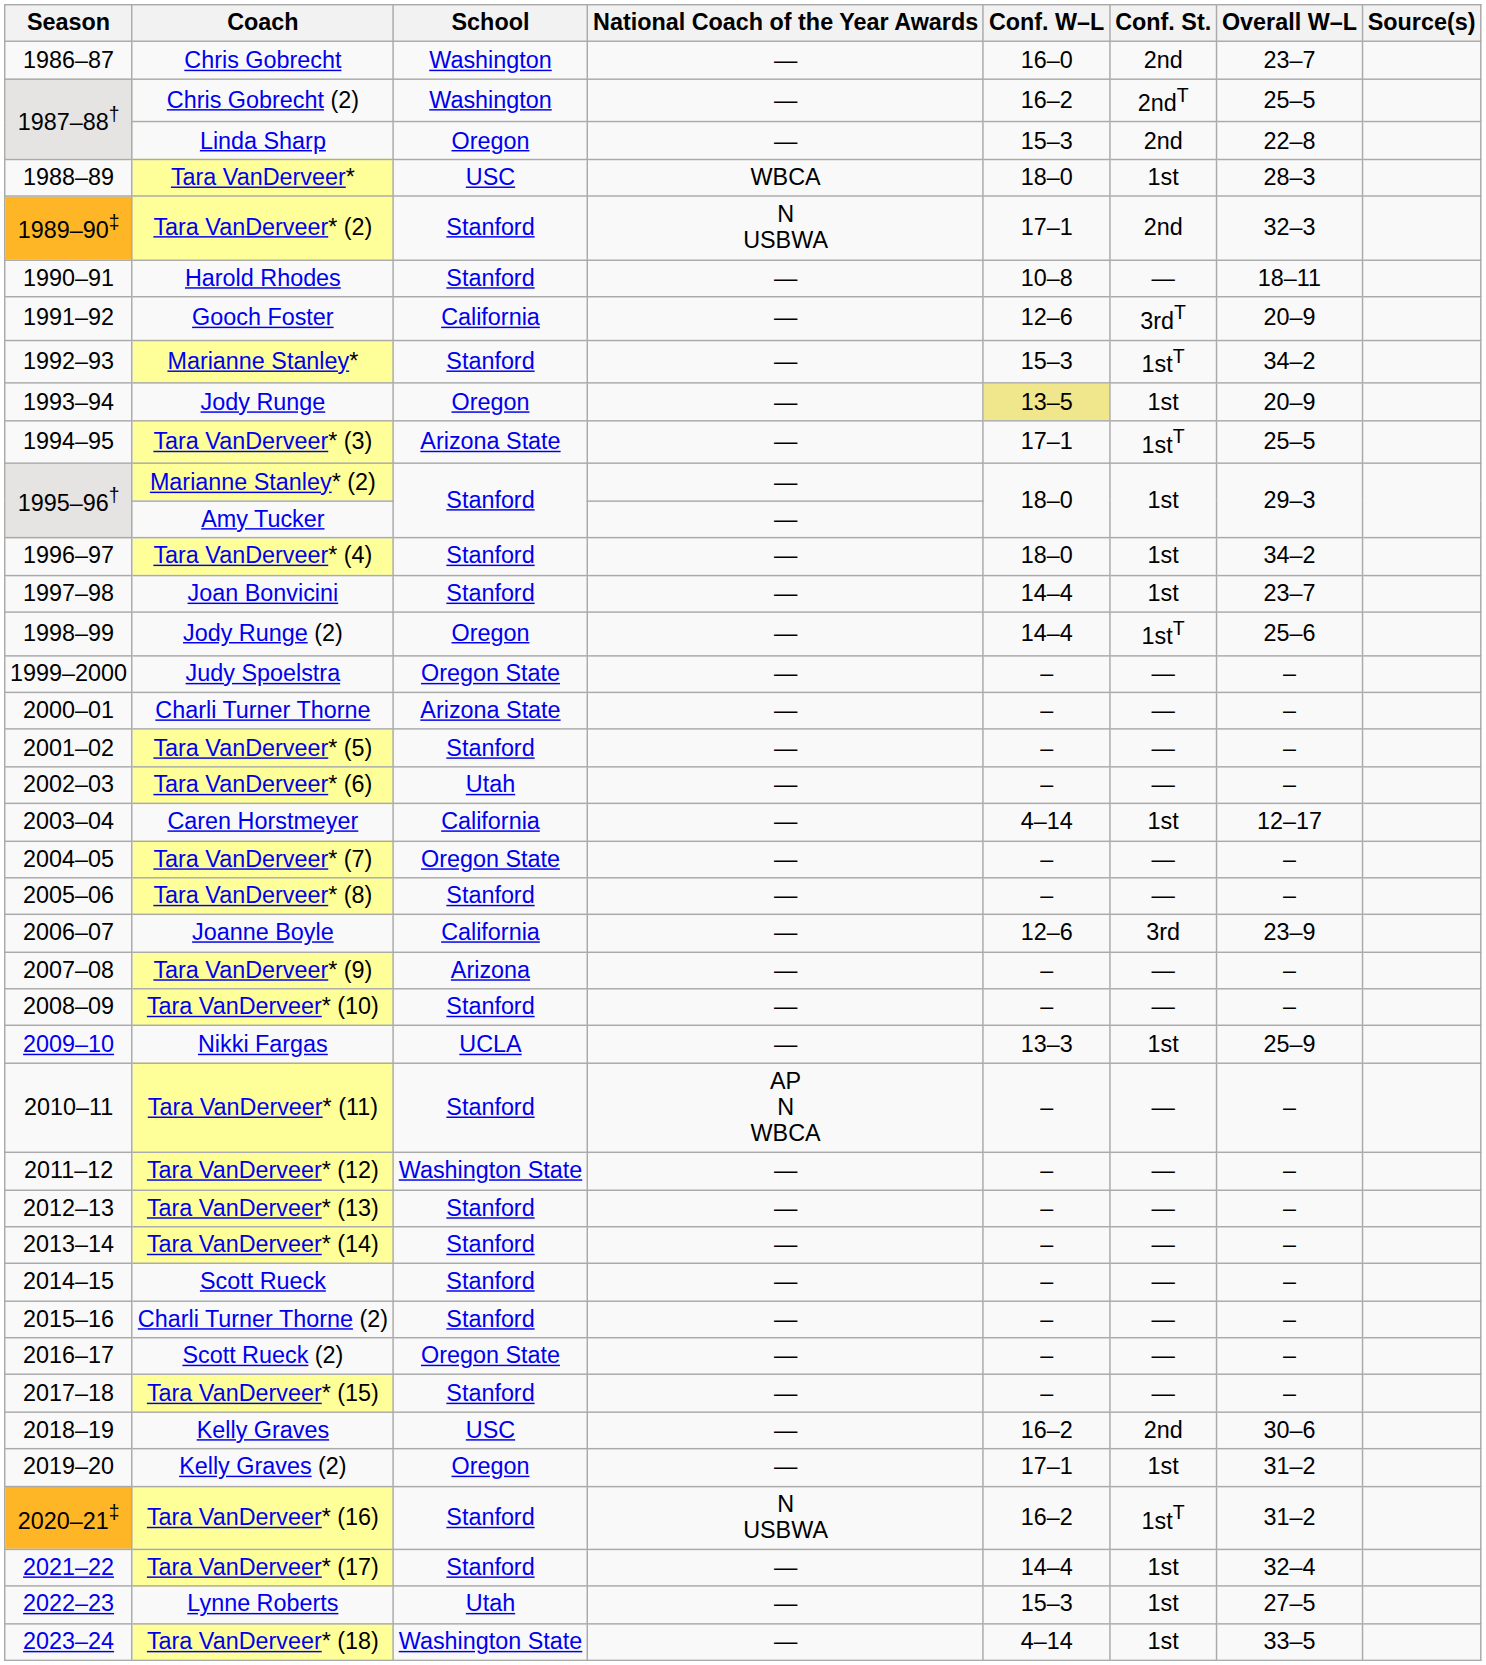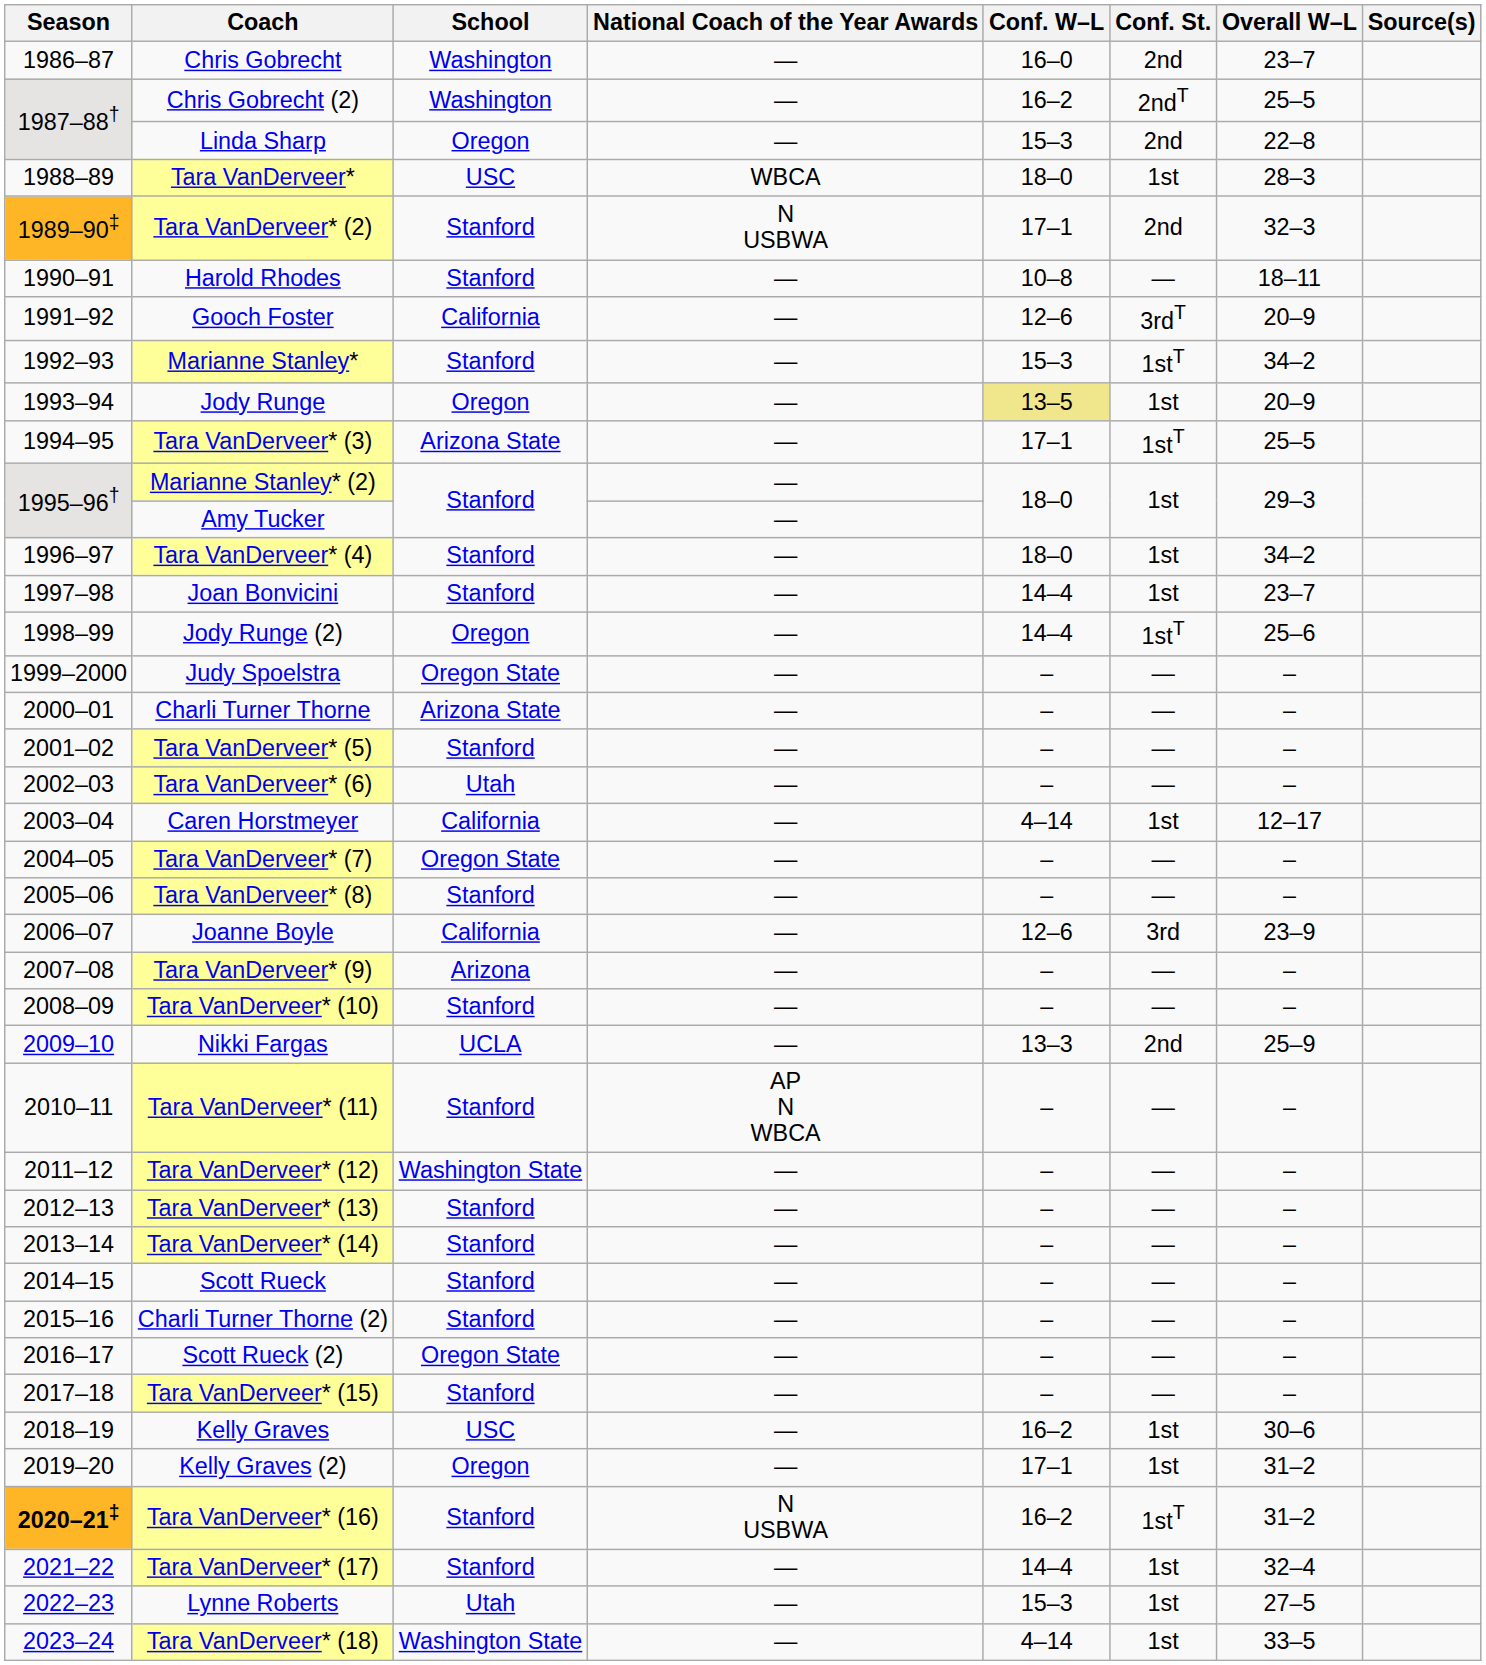 <table class="wikitable sortable" style="text-align:center;">
 <tr>
 <th>Season</th>
 <th>Coach</th>
 <th>School</th>
 <th class="unsortable">National Coach of the Year Awards</th>
 <th>Conf. W–L</th>
 <th>Conf. St.</th>
 <th>Overall W–L</th>
 <th class="unsortable">Source(s)</th>
 </tr>
 <tr>
 <td>1986–87</td>
 <td><a href='#'>Chris Gobrecht</a></td>
 <td><a href='#'>Washington</a></td>
 <td>—</td>
 <td>16–0</td>
 <td>2nd</td>
 <td>23–7</td>
 <td></td>
 </tr>
 <tr>
 <td rowspan="2" bgcolor="#e5e4e2">1987–88<sup>†</sup></td>
 <td><a href='#'>Chris Gobrecht</a> (2)</td>
 <td><a href='#'>Washington</a></td>
 <td>—</td>
 <td>16–2</td>
 <td>2nd<sup>T</sup></td>
 <td>25–5</td>
 <td></td>
 </tr>
 <tr>
 <td><a href='#'>Linda Sharp</a></td>
 <td><a href='#'>Oregon</a></td>
 <td>—</td>
 <td>15–3</td>
 <td>2nd</td>
 <td>22–8</td>
 <td></td>
 </tr>
 <tr>
 <td>1988–89</td>
 <td style="background-color:#FFFF99"><a href='#'>Tara VanDerveer</a>*</td>
 <td><a href='#'>USC</a></td>
 <td>WBCA</td>
 <td>18–0</td>
 <td>1st</td>
 <td>28–3</td>
 <td></td>
 </tr>
 <tr>
 <td bgcolor="#ffb626">1989–90<sup>‡</sup></td>
 <td style="background-color:#FFFF99"><a href='#'>Tara VanDerveer</a>* (2)</td>
 <td><a href='#'>Stanford</a></td>
 <td>N<br>USBWA</td>
 <td>17–1</td>
 <td>2nd</td>
 <td>32–3</td>
 <td></td>
 </tr>
 <tr>
 <td>1990–91</td>
 <td><a href='#'>Harold Rhodes</a></td>
 <td><a href='#'>Stanford</a></td>
 <td>—</td>
 <td>10–8</td>
 <td>—</td>
 <td>18–11</td>
 <td></td>
 </tr>
 <tr>
 <td>1991–92</td>
 <td><a href='#'>Gooch Foster</a></td>
 <td><a href='#'>California</a></td>
 <td>—</td>
 <td>12–6</td>
 <td>3rd<sup>T</sup></td>
 <td>20–9</td>
 <td></td>
 </tr>
 <tr>
 <td>1992–93</td>
 <td style="background-color:#FFFF99"><a href='#'>Marianne Stanley</a>*</td>
 <td><a href='#'>Stanford</a></td>
 <td>—</td>
 <td>15–3</td>
 <td>1st<sup>T</sup></td>
 <td>34–2</td>
 <td></td>
 </tr>
 <tr>
 <td>1993–94</td>
 <td><a href='#'>Jody Runge</a></td>
 <td><a href='#'>Oregon</a></td>
 <td>—</td>
 <td style="background: khaki;">13–5</td>
 <td>1st</td>
 <td>20–9</td>
 <td></td>
 </tr>
 <tr>
 <td>1994–95</td>
 <td style="background-color:#FFFF99"><a href='#'>Tara VanDerveer</a>* (3)</td>
 <td><a href='#'>Arizona State</a></td>
 <td>—</td>
 <td>17–1</td>
 <td>1st<sup>T</sup></td>
 <td>25–5</td>
 <td></td>
 </tr>
 <tr>
 <td rowspan="2" bgcolor="#e5e4e2">1995–96<sup>†</sup></td>
 <td style="background-color:#FFFF99"><a href='#'>Marianne Stanley</a>* (2)</td>
 <td rowspan="2"><a href='#'>Stanford</a></td>
 <td>—</td>
 <td rowspan="2">18–0</td>
 <td rowspan="2">1st</td>
 <td rowspan="2">29–3</td>
 <td rowspan="2"></td>
 </tr>
 <tr>
 <td><a href='#'>Amy Tucker</a></td>
 <td>—</td>
 </tr>
 <tr>
 <td>1996–97</td>
 <td style="background-color:#FFFF99"><a href='#'>Tara VanDerveer</a>* (4)</td>
 <td><a href='#'>Stanford</a></td>
 <td>—</td>
 <td>18–0</td>
 <td>1st</td>
 <td>34–2</td>
 <td></td>
 </tr>
 <tr>
 <td>1997–98</td>
 <td><a href='#'>Joan Bonvicini</a></td>
 <td><a href='#'>Stanford</a></td>
 <td>—</td>
 <td>14–4</td>
 <td>1st</td>
 <td>23–7</td>
 <td></td>
 </tr>
 <tr>
 <td>1998–99</td>
 <td><a href='#'>Jody Runge</a> (2)</td>
 <td><a href='#'>Oregon</a></td>
 <td>—</td>
 <td>14–4</td>
 <td>1st<sup>T</sup></td>
 <td>25–6</td>
 <td></td>
 </tr>
 <tr>
 <td>1999–2000</td>
 <td><a href='#'>Judy Spoelstra</a></td>
 <td><a href='#'>Oregon State</a></td>
 <td>—</td>
 <td>–</td>
 <td>—</td>
 <td>–</td>
 <td></td>
 </tr>
 <tr>
 <td>2000–01</td>
 <td><a href='#'>Charli Turner Thorne</a></td>
 <td><a href='#'>Arizona State</a></td>
 <td>—</td>
 <td>–</td>
 <td>—</td>
 <td>–</td>
 <td></td>
 </tr>
 <tr>
 <td>2001–02</td>
 <td style="background-color:#FFFF99"><a href='#'>Tara VanDerveer</a>* (5)</td>
 <td><a href='#'>Stanford</a></td>
 <td>—</td>
 <td>–</td>
 <td>—</td>
 <td>–</td>
 <td></td>
 </tr>
 <tr>
 <td>2002–03</td>
 <td style="background-color:#FFFF99"><a href='#'>Tara VanDerveer</a>* (6)</td>
 <td><a href='#'>Utah</a></td>
 <td>—</td>
 <td>–</td>
 <td>—</td>
 <td>–</td>
 <td></td>
 </tr>
 <tr>
 <td>2003–04</td>
 <td><a href='#'>Caren Horstmeyer</a></td>
 <td><a href='#'>California</a></td>
 <td>—</td>
 <td>4–14</td>
 <td>1st</td>
 <td>12–17</td>
 <td></td>
 </tr>
 <tr>
 <td>2004–05</td>
 <td style="background-color:#FFFF99"><a href='#'>Tara VanDerveer</a>* (7)</td>
 <td><a href='#'>Oregon State</a></td>
 <td>—</td>
 <td>–</td>
 <td>—</td>
 <td>–</td>
 <td></td>
 </tr>
 <tr>
 <td>2005–06</td>
 <td style="background-color:#FFFF99"><a href='#'>Tara VanDerveer</a>* (8)</td>
 <td><a href='#'>Stanford</a></td>
 <td>—</td>
 <td>–</td>
 <td>—</td>
 <td>–</td>
 <td></td>
 </tr>
 <tr>
 <td>2006–07</td>
 <td><a href='#'>Joanne Boyle</a></td>
 <td><a href='#'>California</a></td>
 <td>—</td>
 <td>12–6</td>
 <td>3rd</td>
 <td>23–9</td>
 <td></td>
 </tr>
 <tr>
 <td>2007–08</td>
 <td style="background-color:#FFFF99"><a href='#'>Tara VanDerveer</a>* (9)</td>
 <td><a href='#'>Arizona</a></td>
 <td>—</td>
 <td>–</td>
 <td>—</td>
 <td>–</td>
 <td></td>
 </tr>
 <tr>
 <td>2008–09</td>
 <td style="background-color:#FFFF99"><a href='#'>Tara VanDerveer</a>* (10)</td>
 <td><a href='#'>Stanford</a></td>
 <td>—</td>
 <td>–</td>
 <td>—</td>
 <td>–</td>
 <td></td>
 </tr>
 <tr>
 <td><a href='#'>2009–10</a></td>
 <td><a href='#'>Nikki Fargas</a></td>
 <td><a href='#'>UCLA</a></td>
 <td>—</td>
 <td>13–3</td>
-<td>1st</td>
+<td>2nd</td>
 <td>25–9</td>
 <td></td>
 </tr>
 <tr>
 <td>2010–11</td>
 <td style="background-color:#FFFF99"><a href='#'>Tara VanDerveer</a>* (11)</td>
 <td><a href='#'>Stanford</a></td>
 <td>AP<br>N<br>WBCA</td>
 <td>–</td>
 <td>—</td>
 <td>–</td>
 <td></td>
 </tr>
 <tr>
 <td>2011–12</td>
 <td style="background-color:#FFFF99"><a href='#'>Tara VanDerveer</a>* (12)</td>
 <td><a href='#'>Washington State</a></td>
 <td>—</td>
 <td>–</td>
 <td>—</td>
 <td>–</td>
 <td></td>
 </tr>
 <tr>
 <td>2012–13</td>
 <td style="background-color:#FFFF99"><a href='#'>Tara VanDerveer</a>* (13)</td>
 <td><a href='#'>Stanford</a></td>
 <td>—</td>
 <td>–</td>
 <td>—</td>
 <td>–</td>
 <td></td>
 </tr>
 <tr>
 <td>2013–14</td>
 <td style="background-color:#FFFF99"><a href='#'>Tara VanDerveer</a>* (14)</td>
 <td><a href='#'>Stanford</a></td>
 <td>—</td>
 <td>–</td>
 <td>—</td>
 <td>–</td>
 <td></td>
 </tr>
 <tr>
 <td>2014–15</td>
 <td><a href='#'>Scott Rueck</a></td>
 <td><a href='#'>Stanford</a></td>
 <td>—</td>
 <td>–</td>
 <td>—</td>
 <td>–</td>
 <td></td>
 </tr>
 <tr>
 <td>2015–16</td>
 <td><a href='#'>Charli Turner Thorne</a> (2)</td>
 <td><a href='#'>Stanford</a></td>
 <td>—</td>
 <td>–</td>
 <td>—</td>
 <td>–</td>
 <td></td>
 </tr>
 <tr>
 <td>2016–17</td>
 <td><a href='#'>Scott Rueck</a> (2)</td>
 <td><a href='#'>Oregon State</a></td>
 <td>—</td>
 <td>–</td>
 <td>—</td>
 <td>–</td>
 <td></td>
 </tr>
 <tr>
 <td>2017–18</td>
 <td style="background-color:#FFFF99"><a href='#'>Tara VanDerveer</a>* (15)</td>
 <td><a href='#'>Stanford</a></td>
 <td>—</td>
 <td>–</td>
 <td>—</td>
 <td>–</td>
 <td></td>
 </tr>
 <tr>
 <td>2018–19</td>
 <td><a href='#'>Kelly Graves</a></td>
 <td><a href='#'>USC</a></td>
 <td>—</td>
 <td>16–2</td>
-<td>2nd</td>
+<td>1st</td>
 <td>30–6</td>
 <td></td>
 </tr>
 <tr>
 <td>2019–20</td>
 <td><a href='#'>Kelly Graves</a> (2)</td>
 <td><a href='#'>Oregon</a></td>
 <td>—</td>
 <td>17–1</td>
 <td>1st</td>
 <td>31–2</td>
 <td></td>
 </tr>
 <tr>
-<td bgcolor="#ffb626">2020–21<sup>‡</sup></td>
+<td bgcolor="#ffb626"><strong>2020–21<sup>‡</sup></strong></td>
 <td style="background-color:#FFFF99"><a href='#'>Tara VanDerveer</a>* (16)</td>
 <td><a href='#'>Stanford</a></td>
 <td>N<br>USBWA</td>
 <td>16–2</td>
 <td>1st<sup>T</sup></td>
 <td>31–2</td>
 <td></td>
 </tr>
 <tr>
 <td><a href='#'>2021–22</a></td>
 <td style="background-color:#FFFF99"><a href='#'>Tara VanDerveer</a>* (17)</td>
 <td><a href='#'>Stanford</a></td>
 <td>—</td>
 <td>14–4</td>
 <td>1st</td>
 <td>32–4</td>
 <td></td>
 </tr>
 <tr>
 <td><a href='#'>2022–23</a></td>
 <td><a href='#'>Lynne Roberts</a></td>
 <td><a href='#'>Utah</a></td>
 <td>—</td>
 <td>15–3</td>
 <td>1st</td>
 <td>27–5</td>
 <td></td>
 </tr>
 <tr>
 <td><a href='#'>2023–24</a></td>
 <td style="background-color:#FFFF99"><a href='#'>Tara VanDerveer</a>* (18)</td>
 <td><a href='#'>Washington State</a></td>
 <td>—</td>
 <td>4–14</td>
 <td>1st</td>
 <td>33–5</td>
 <td></td>
 </tr>
 </table>
